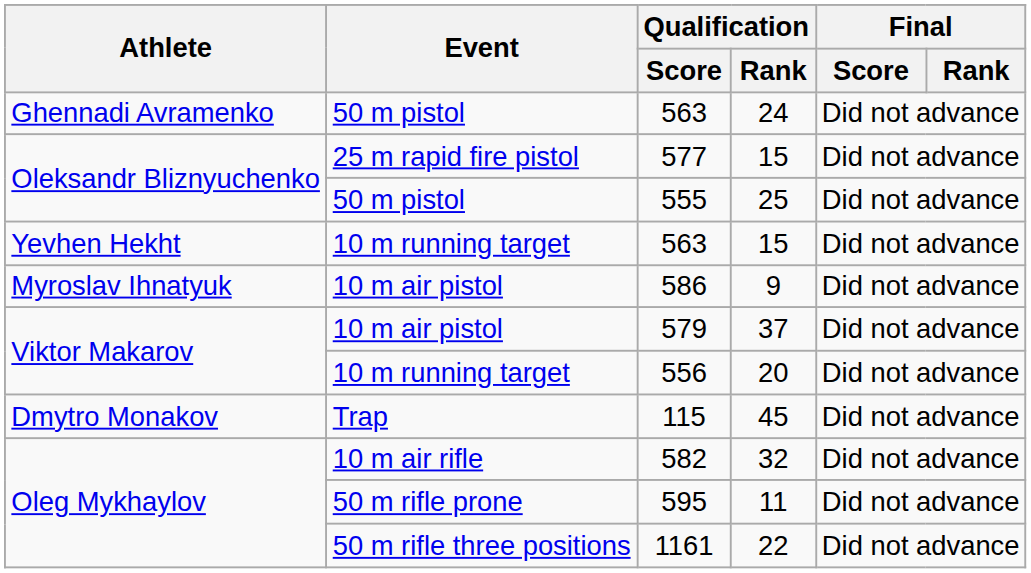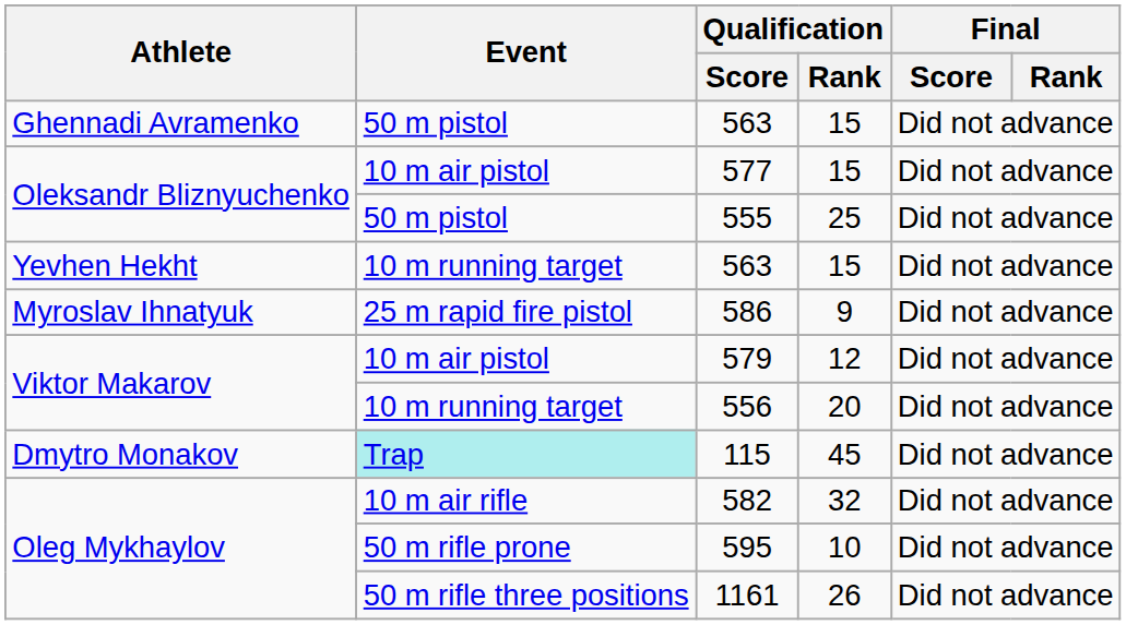 <table class="wikitable" style="font-size:90%">
 <tr>
 <th rowspan="2">Athlete</th>
 <th rowspan="2">Event</th>
 <th colspan="2">Qualification</th>
 <th colspan="2">Final</th>
 </tr>
 <tr>
 <th>Score</th>
 <th>Rank</th>
 <th>Score</th>
 <th>Rank</th>
 </tr>
 <tr>
 <td><a href='#'>Ghennadi Avramenko</a></td>
 <td><a href='#'>50 m pistol</a></td>
 <td align="center">563</td>
-<td align="center">24</td>
+<td align="center">15</td>
 <td colspan="2"  align="center">Did not advance</td>
 </tr>
 <tr>
 <td rowspan=2><a href='#'>Oleksandr Bliznyuchenko</a></td>
-<td><a href='#'>25 m rapid fire pistol</a></td>
+<td><a href='#'>10 m air pistol</a></td>
 <td align="center">577</td>
 <td align="center">15</td>
 <td colspan="2"  align="center">Did not advance</td>
 </tr>
 <tr>
 <td><a href='#'>50 m pistol</a></td>
 <td align="center">555</td>
 <td align="center">25</td>
 <td colspan="2"  align="center">Did not advance</td>
 </tr>
 <tr>
 <td><a href='#'>Yevhen Hekht</a></td>
 <td><a href='#'>10 m running target</a></td>
 <td align="center">563</td>
 <td align="center">15</td>
 <td colspan="2"  align="center">Did not advance</td>
 </tr>
 <tr>
 <td><a href='#'>Myroslav Ihnatyuk</a></td>
-<td><a href='#'>10 m air pistol</a></td>
+<td><a href='#'>25 m rapid fire pistol</a></td>
 <td align="center">586</td>
 <td align="center">9</td>
 <td colspan="2"  align="center">Did not advance</td>
 </tr>
 <tr>
 <td rowspan=2><a href='#'>Viktor Makarov</a></td>
 <td><a href='#'>10 m air pistol</a></td>
 <td align="center">579</td>
-<td align="center">37</td>
+<td align="center">12</td>
 <td colspan="2"  align="center">Did not advance</td>
 </tr>
 <tr>
 <td><a href='#'>10 m running target</a></td>
 <td align="center">556</td>
 <td align="center">20</td>
 <td colspan="2"  align="center">Did not advance</td>
 </tr>
 <tr>
 <td><a href='#'>Dmytro Monakov</a></td>
-<td><a href='#'>Trap</a></td>
+<td style="background: paleturquoise;"><a href='#'>Trap</a></td>
 <td align="center">115</td>
 <td align="center">45</td>
 <td colspan="2"  align="center">Did not advance</td>
 </tr>
 <tr>
 <td rowspan=3><a href='#'>Oleg Mykhaylov</a></td>
 <td><a href='#'>10 m air rifle</a></td>
 <td align="center">582</td>
 <td align="center">32</td>
 <td colspan="2"  align="center">Did not advance</td>
 </tr>
 <tr>
 <td><a href='#'>50 m rifle prone</a></td>
 <td align="center">595</td>
-<td align="center">11</td>
+<td align="center">10</td>
 <td colspan="2"  align="center">Did not advance</td>
 </tr>
 <tr>
 <td><a href='#'>50 m rifle three positions</a></td>
 <td align="center">1161</td>
-<td align="center">22</td>
+<td align="center">26</td>
 <td colspan="2"  align="center">Did not advance</td>
 </tr>
 </table>
